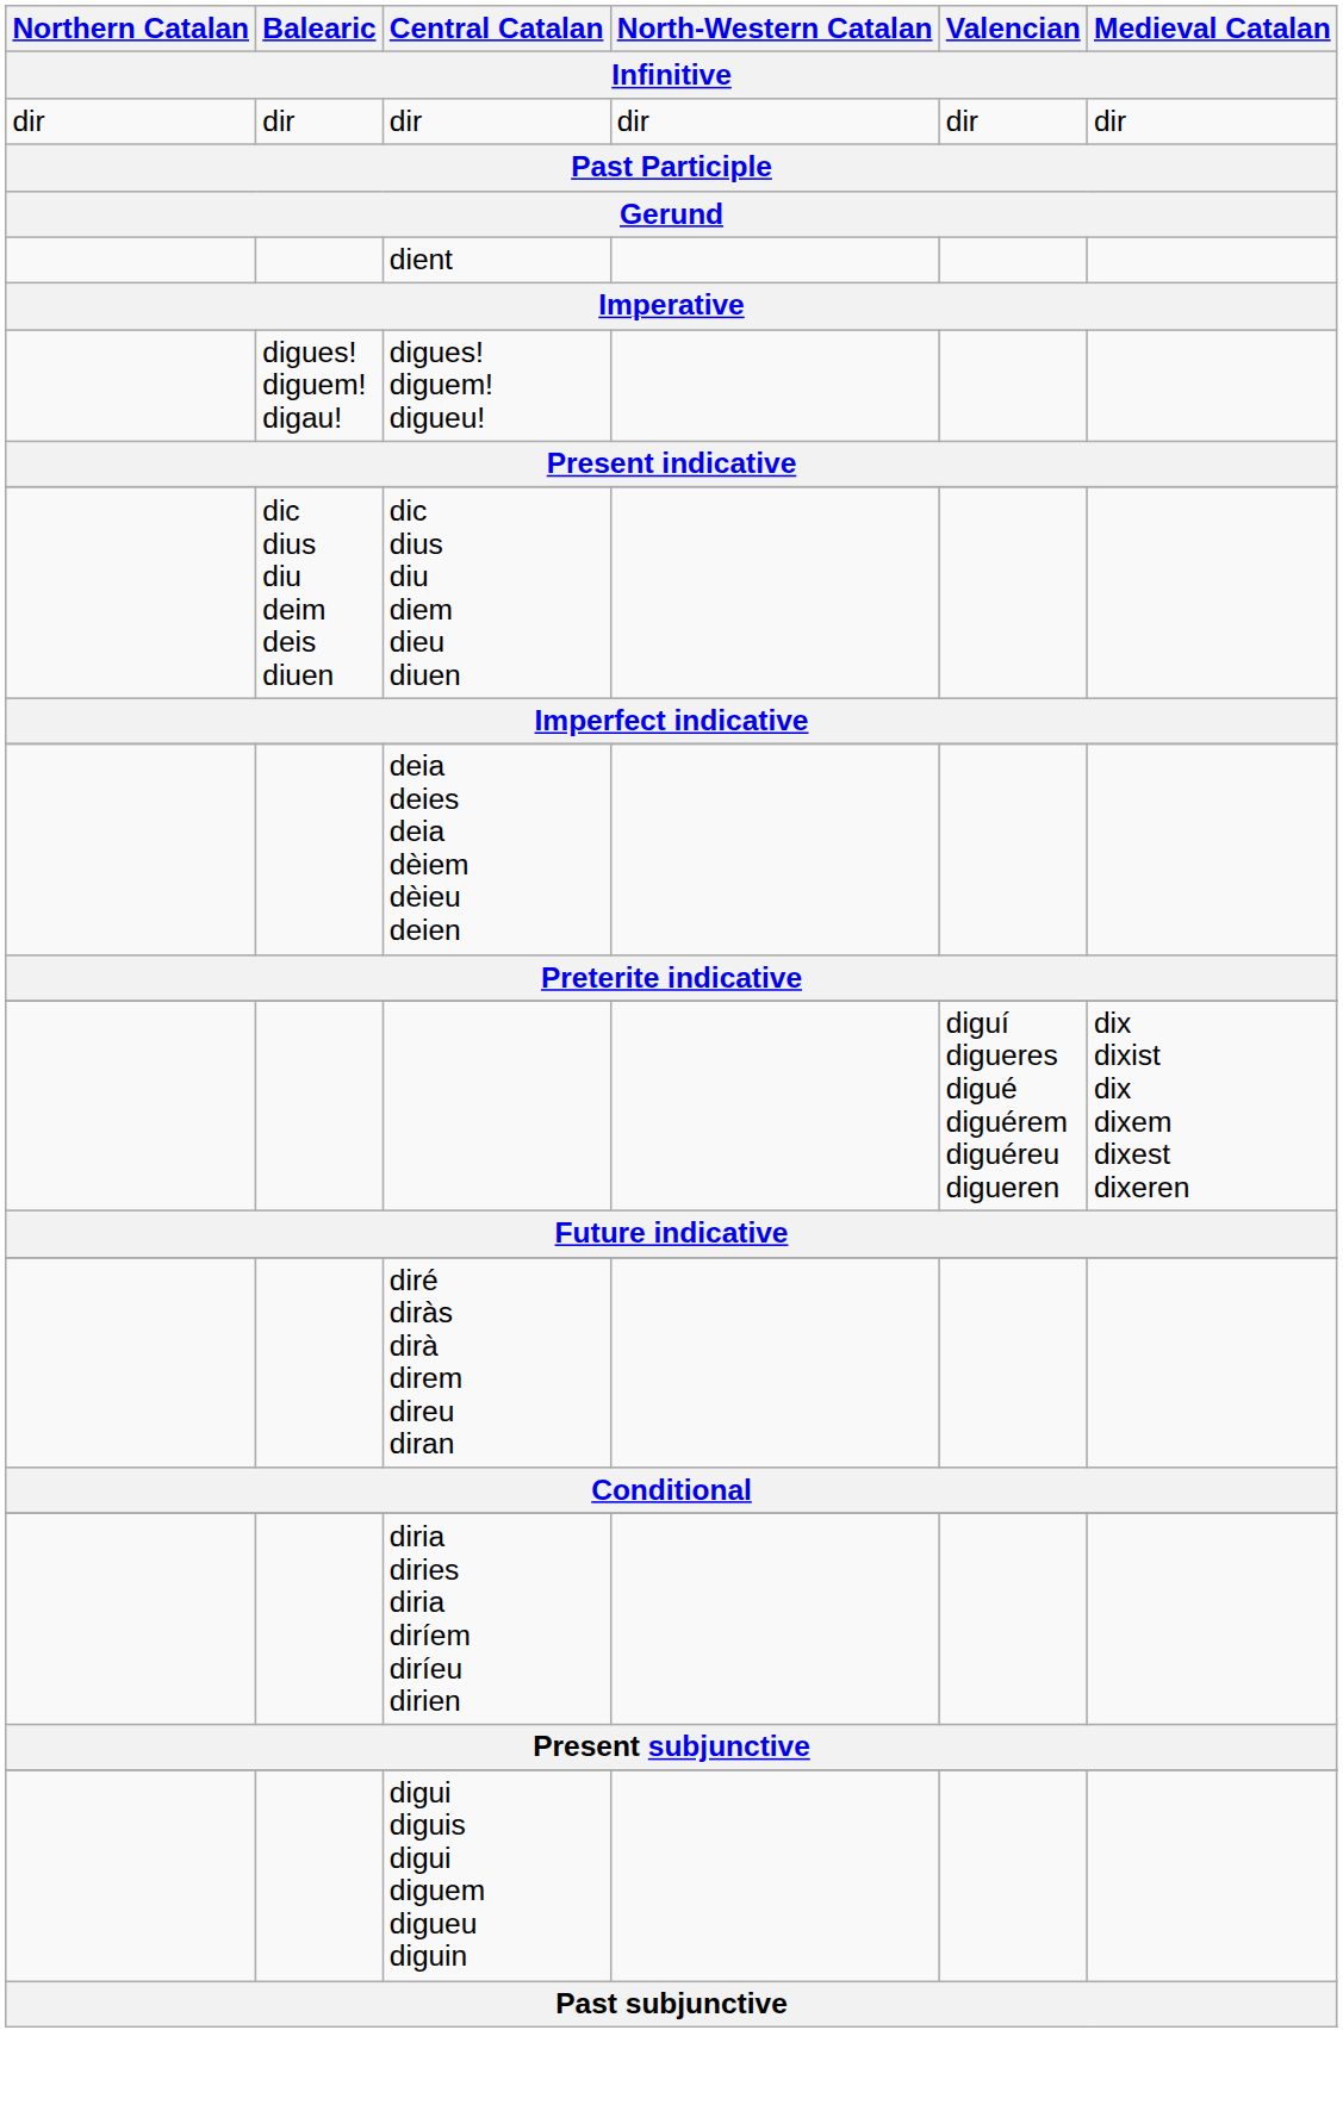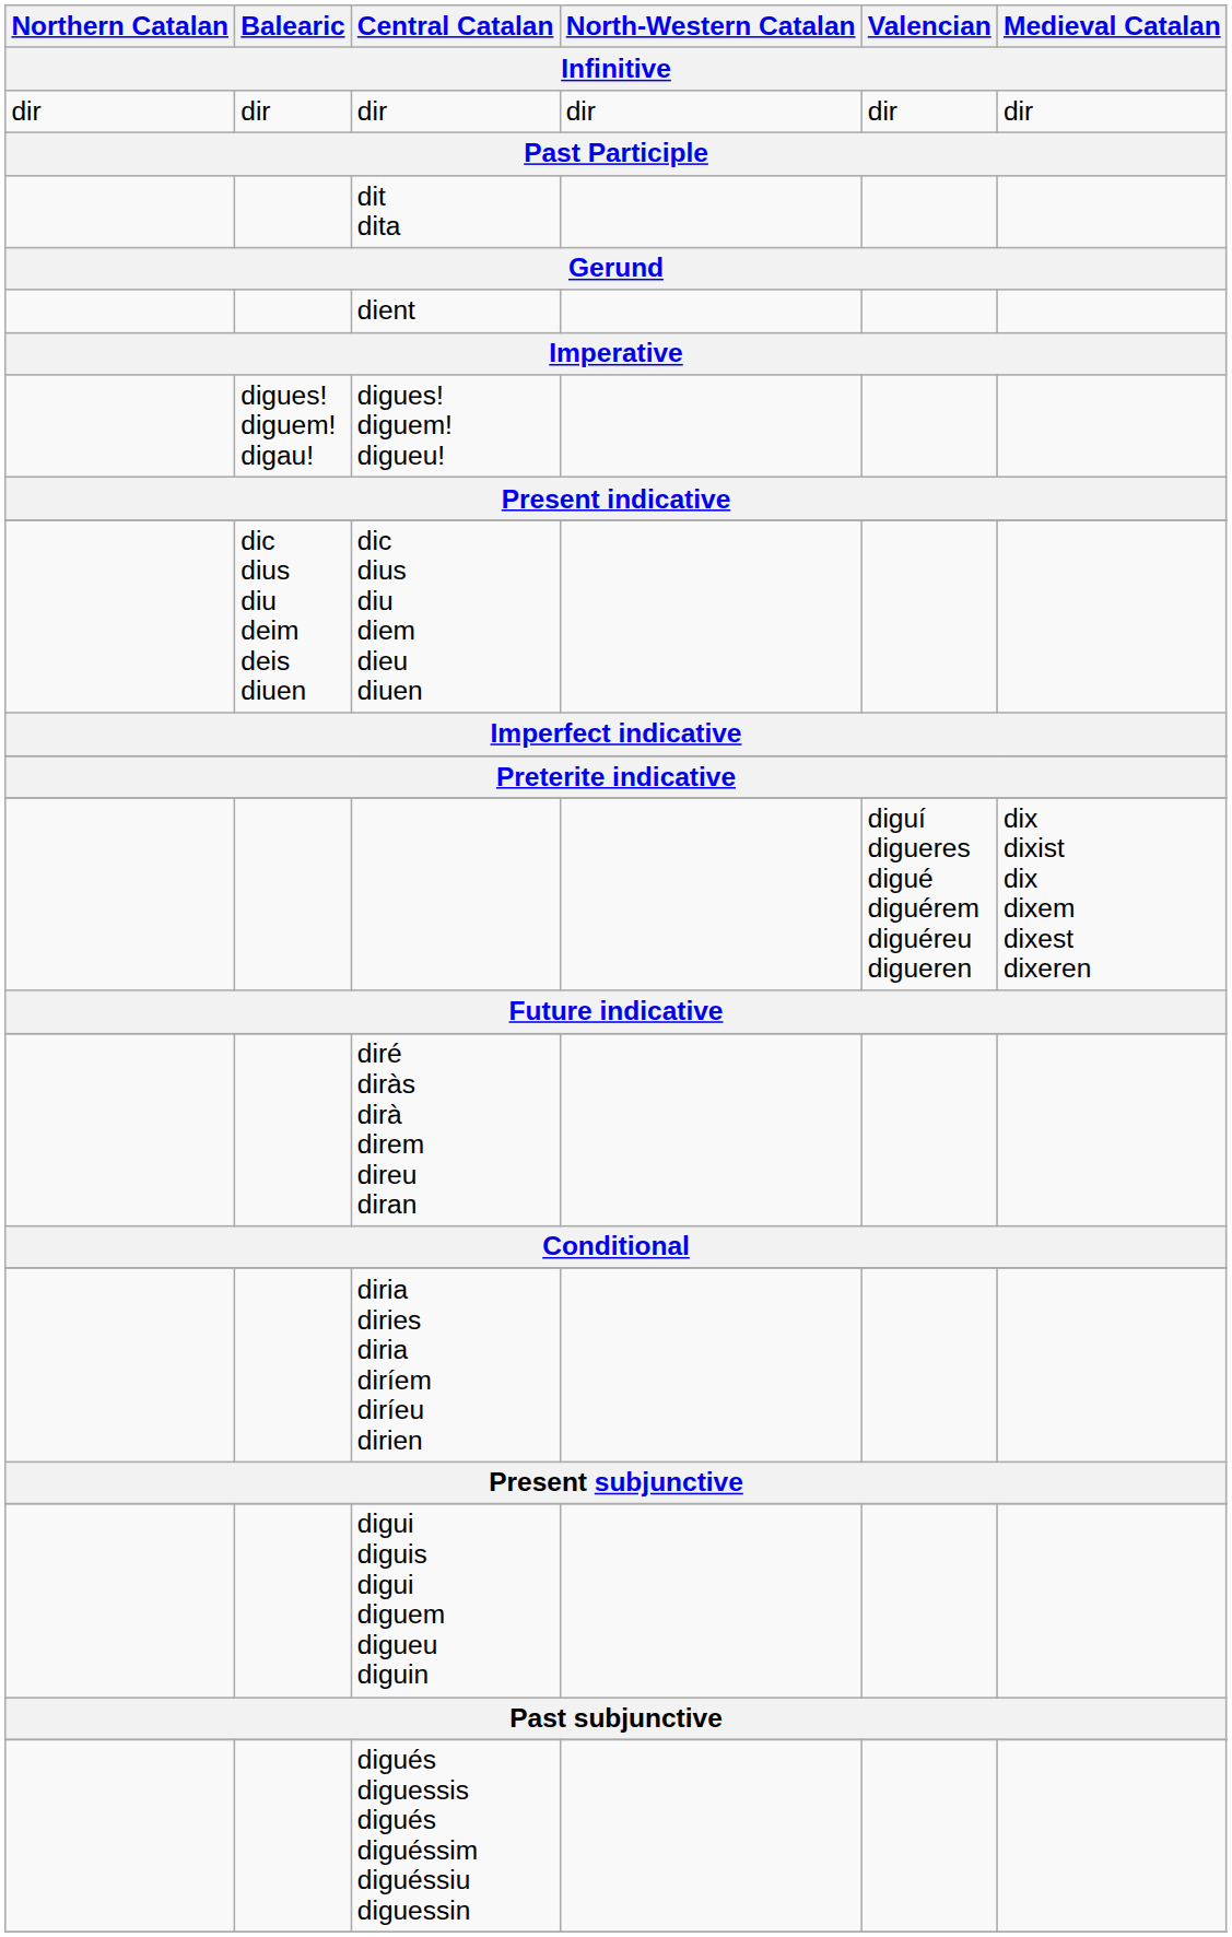 <table class="wikitable">
 <tr>
 <th style="text-align: center;"><a href='#'>Northern Catalan</a></th>
 <th><a href='#'>Balearic</a></th>
 <th><a href='#'>Central Catalan</a></th>
 <th><a href='#'>North-Western Catalan</a></th>
 <th><a href='#'>Valencian</a></th>
 <th><a href='#'>Medieval Catalan</a></th>
 </tr>
 <tr>
 <th colspan="6" style="text-align: center;"><a href='#'>Infinitive</a></th>
 </tr>
 <tr>
 <td>dir </td>
 <td>dir </td>
 <td>dir </td>
 <td>dir </td>
 <td>dir </td>
 <td>dir </td>
 </tr>
 <tr>
 <th colspan="6" style="text-align: center;"><a href='#'>Past Participle</a></th>
+</tr>
+<tr>
+<td></td>
+<td></td>
+<td>dit<br>dita</td>
+<td></td>
+<td></td>
+<td></td>
 </tr>
 <tr>
 <th colspan="6" style="text-align: center;"><a href='#'>Gerund</a></th>
 </tr>
 <tr>
 <td></td>
 <td></td>
 <td>dient</td>
 <td></td>
 <td></td>
 <td></td>
 </tr>
 <tr>
 <th colspan="6" style="text-align: center;"><a href='#'>Imperative</a></th>
 </tr>
 <tr>
 <td></td>
 <td>digues!<br>diguem!<br>digau!</td>
 <td>digues!<br>diguem!<br>digueu!</td>
 <td></td>
 <td></td>
 <td></td>
 </tr>
 <tr>
 <th colspan="6" style="text-align: center;"><a href='#'>Present indicative</a></th>
 </tr>
 <tr>
 </tr>
 <tr>
 <td></td>
 <td>dic<br>dius<br>diu<br>deim<br>deis<br>diuen</td>
 <td>dic<br>dius<br>diu<br>diem<br>dieu<br>diuen</td>
 <td></td>
 <td></td>
 <td></td>
 </tr>
 <tr>
 <th colspan="6" style="text-align: center;"><a href='#'>Imperfect indicative</a></th>
 </tr>
 <tr>
-</tr>
-<tr>
-<td></td>
-<td></td>
-<td>deia<br>deies<br>deia<br>dèiem<br>dèieu<br>deien</td>
-<td></td>
-<td></td>
-<td></td>
 </tr>
 <tr>
 <th colspan="6" style="text-align: center;"><a href='#'>Preterite indicative</a></th>
 </tr>
 <tr>
 </tr>
 <tr>
 <td></td>
 <td></td>
 <td></td>
 <td></td>
 <td>diguí<br>digueres<br>digué<br>diguérem<br>diguéreu<br>digueren</td>
 <td>dix<br>dixist<br>dix<br>dixem<br>dixest<br>dixeren</td>
 </tr>
 <tr>
 <th colspan="6" style="text-align: center;"><a href='#'>Future indicative</a></th>
 </tr>
 <tr>
 </tr>
 <tr>
 <td></td>
 <td></td>
 <td>diré<br>diràs<br>dirà<br>direm<br>direu<br>diran</td>
 <td></td>
 <td></td>
 <td></td>
 </tr>
 <tr>
 <th colspan="6" style="text-align: center;"><a href='#'>Conditional</a></th>
 </tr>
 <tr>
 </tr>
 <tr>
 <td></td>
 <td></td>
 <td>diria<br>diries<br>diria<br>diríem<br>diríeu<br>dirien</td>
 <td></td>
 <td></td>
 <td></td>
 </tr>
 <tr>
 <th colspan="6" style="text-align: center;">Present <a href='#'>subjunctive</a></th>
 </tr>
 <tr>
 </tr>
 <tr>
 <td></td>
 <td></td>
 <td>digui <br>diguis <br>digui <br>diguem <br>digueu <br>diguin </td>
 <td></td>
 <td></td>
 <td></td>
 </tr>
 <tr>
 <th colspan="6" style="text-align: center;">Past subjunctive</th>
 </tr>
 <tr>
 </tr>
 <tr>
+<td></td>
+<td></td>
+<td>digués<br>diguessis<br>digués<br>diguéssim<br>diguéssiu<br>diguessin</td>
+<td></td>
+<td></td>
+<td></td>
+</tr>
+<tr>
 </tr>
 </table>
